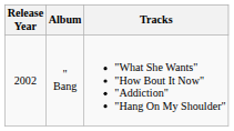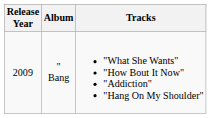 <table class="wikitable" style="text-align:center">
 <tr bgcolor="#CCCCCC">
 <th>Release<br>Year</th>
 <th>Album</th>
 <th>Tracks</th>
 </tr>
 <tr>
-<td>2002</td>
+<td>2009</td>
 <td>"<br>Bang</td>
 <td align="left"><br><ul><li>"What She Wants"</li><li>"How Bout It Now"</li><li>"Addiction"</li><li>"Hang On My Shoulder"</li></ul></td>
 </tr>
 </table>
